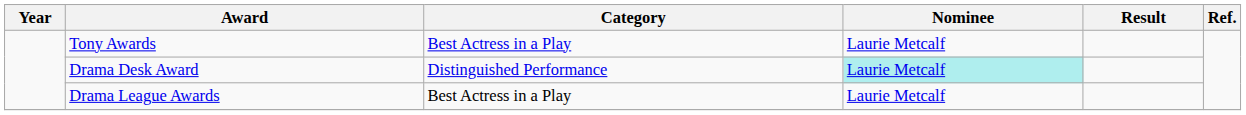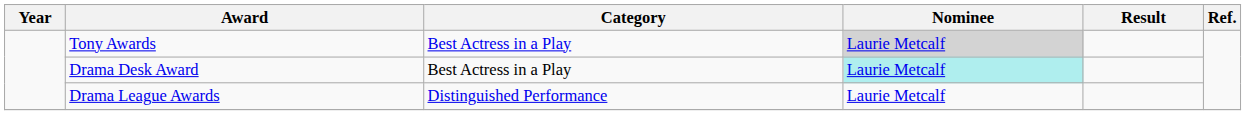 <table class="wikitable" width="95%">
 <tr>
 <th width="5%">Year</th>
 <th width="30%">Award</th>
 <th width="35%">Category</th>
 <th width="20%">Nominee</th>
 <th width="10%">Result</th>
 <th class=unsortable>Ref.</th>
 </tr>
 <tr>
 <td rowspan=3></td>
 <td><a href='#'>Tony Awards</a></td>
 <td><a href='#'>Best Actress in a Play</a></td>
-<td><a href='#'>Laurie Metcalf</a></td>
+<td style="background: lightgrey;"><a href='#'>Laurie Metcalf</a></td>
 <td></td>
 <td rowspan=3></td>
 </tr>
 <tr>
 <td><a href='#'>Drama Desk Award</a></td>
-<td><a href='#'>Distinguished Performance</a></td>
+<td>Best Actress in a Play</td>
 <td style="background: paleturquoise;"><a href='#'>Laurie Metcalf</a></td>
 <td></td>
 </tr>
 <tr>
 <td><a href='#'>Drama League Awards</a></td>
-<td>Best Actress in a Play</td>
+<td><a href='#'>Distinguished Performance</a></td>
 <td><a href='#'>Laurie Metcalf</a></td>
 <td></td>
 </tr>
 <tr>
 </tr>
 </table>
